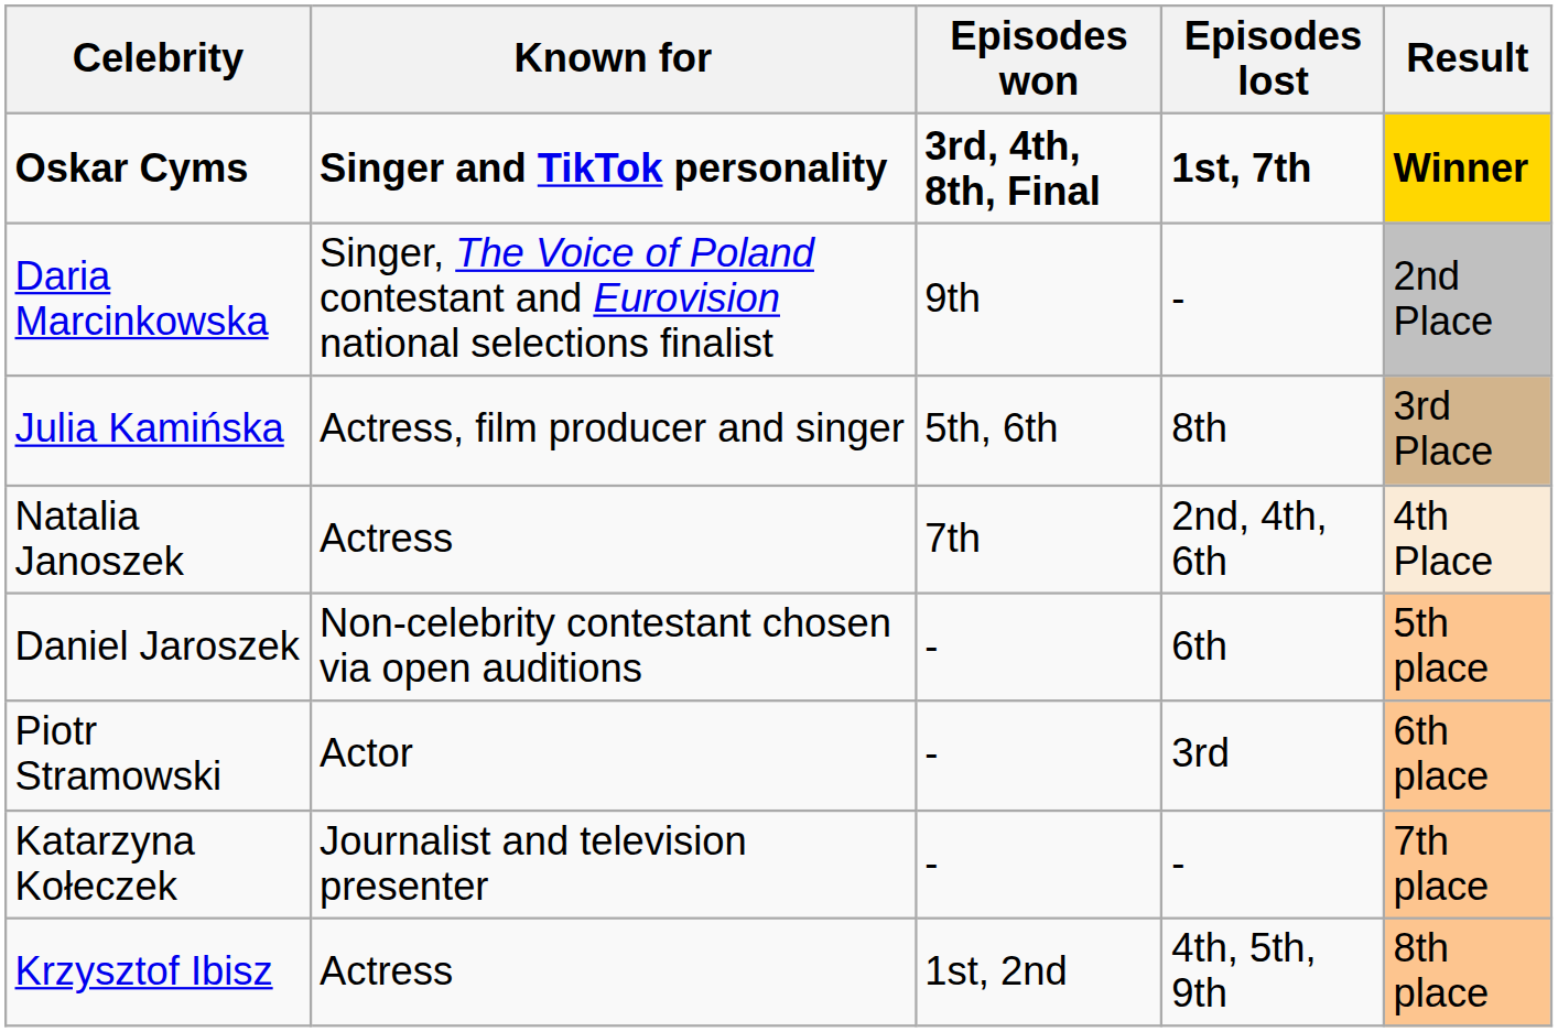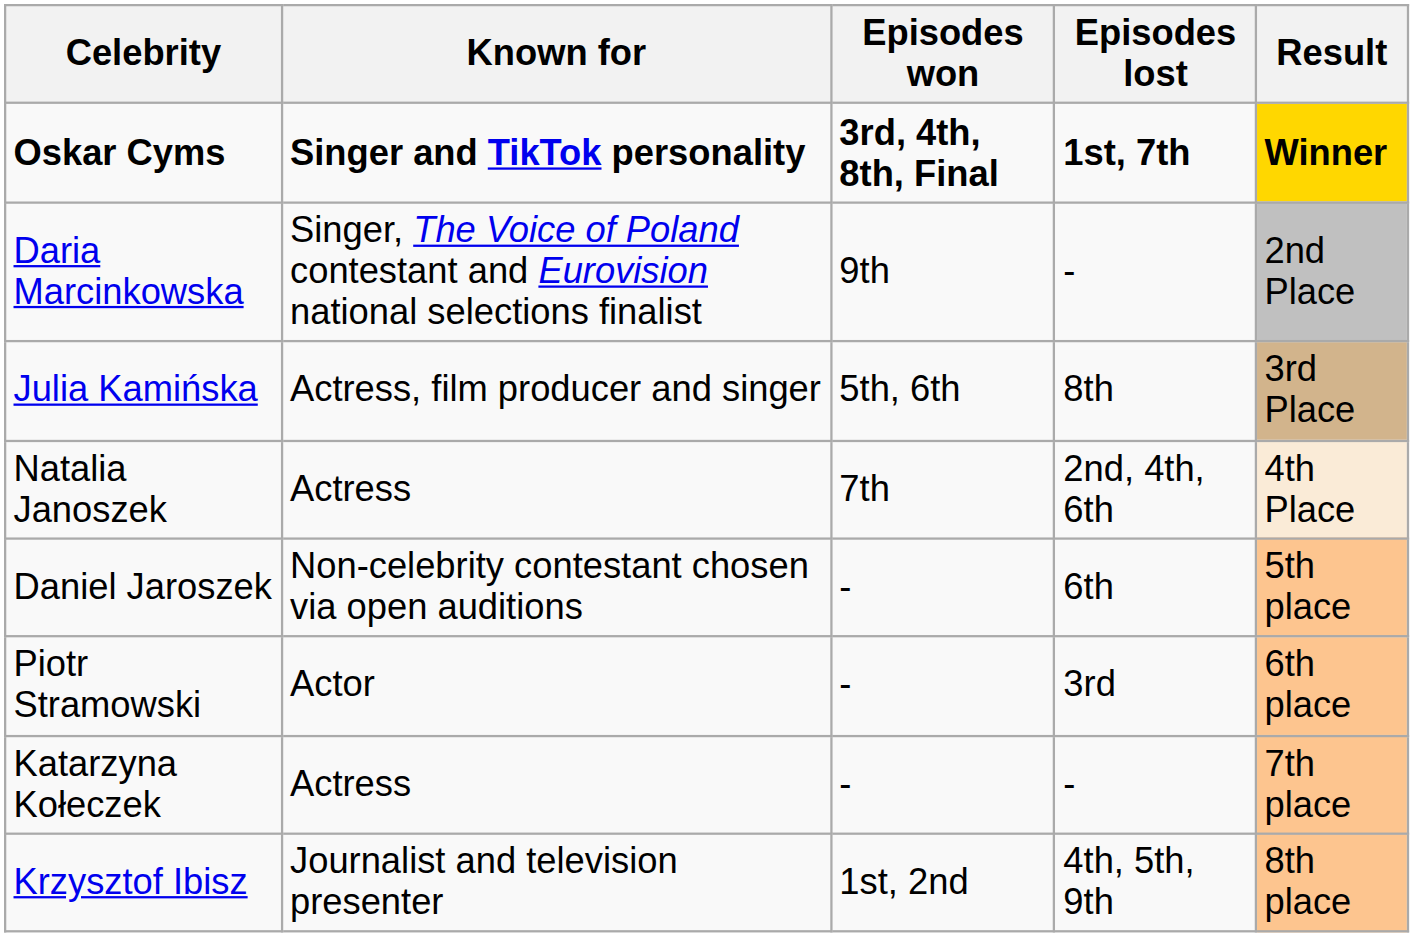 <table class="wikitable" style="width:70%;">
 <tr>
 <th>Celebrity</th>
 <th>Known for</th>
 <th>Episodes won</th>
 <th>Episodes lost</th>
 <th>Result</th>
 </tr>
 <tr>
 <td><strong>Oskar Cyms</strong></td>
 <td><strong>Singer and <a href='#'>TikTok</a> personality</strong></td>
 <td><strong>3rd, 4th, 8th, Final</strong></td>
 <td><strong>1st, 7th</strong></td>
 <td Bgcolor="gold"><strong>Winner</strong></td>
 </tr>
 <tr>
 <td><a href='#'>Daria Marcinkowska</a></td>
 <td>Singer, <em><a href='#'>The Voice of Poland</a></em> contestant and <em><a href='#'>Eurovision</a></em> national selections finalist</td>
 <td>9th</td>
 <td>-</td>
 <td Bgcolor="silver">2nd Place</td>
 </tr>
 <tr>
 <td><a href='#'>Julia Kamińska</a></td>
 <td>Actress, film producer and singer</td>
 <td>5th, 6th</td>
 <td>8th</td>
 <td Bgcolor="tan">3rd Place</td>
 </tr>
 <tr>
 <td>Natalia Janoszek</td>
 <td>Actress</td>
 <td>7th</td>
 <td>2nd, 4th, 6th</td>
 <td Bgcolor="antiquewhite">4th Place</td>
 </tr>
 <tr>
 <td>Daniel Jaroszek</td>
 <td>Non-celebrity contestant chosen via open auditions</td>
 <td>-</td>
 <td>6th</td>
 <td style="background:#fdc58f;">5th place</td>
 </tr>
 <tr>
 <td>Piotr Stramowski</td>
 <td>Actor</td>
 <td>-</td>
 <td>3rd</td>
 <td style="background:#fdc58f;">6th place</td>
 </tr>
 <tr>
 <td>Katarzyna Kołeczek</td>
-<td>Journalist and television presenter</td>
+<td>Actress</td>
 <td>-</td>
 <td>-</td>
 <td style="background:#fdc58f;">7th place</td>
 </tr>
 <tr>
 <td><a href='#'>Krzysztof Ibisz</a></td>
-<td>Actress</td>
+<td>Journalist and television presenter</td>
 <td>1st, 2nd</td>
 <td>4th, 5th, 9th</td>
 <td style="background:#fdc58f;">8th place</td>
 </tr>
 </table>
